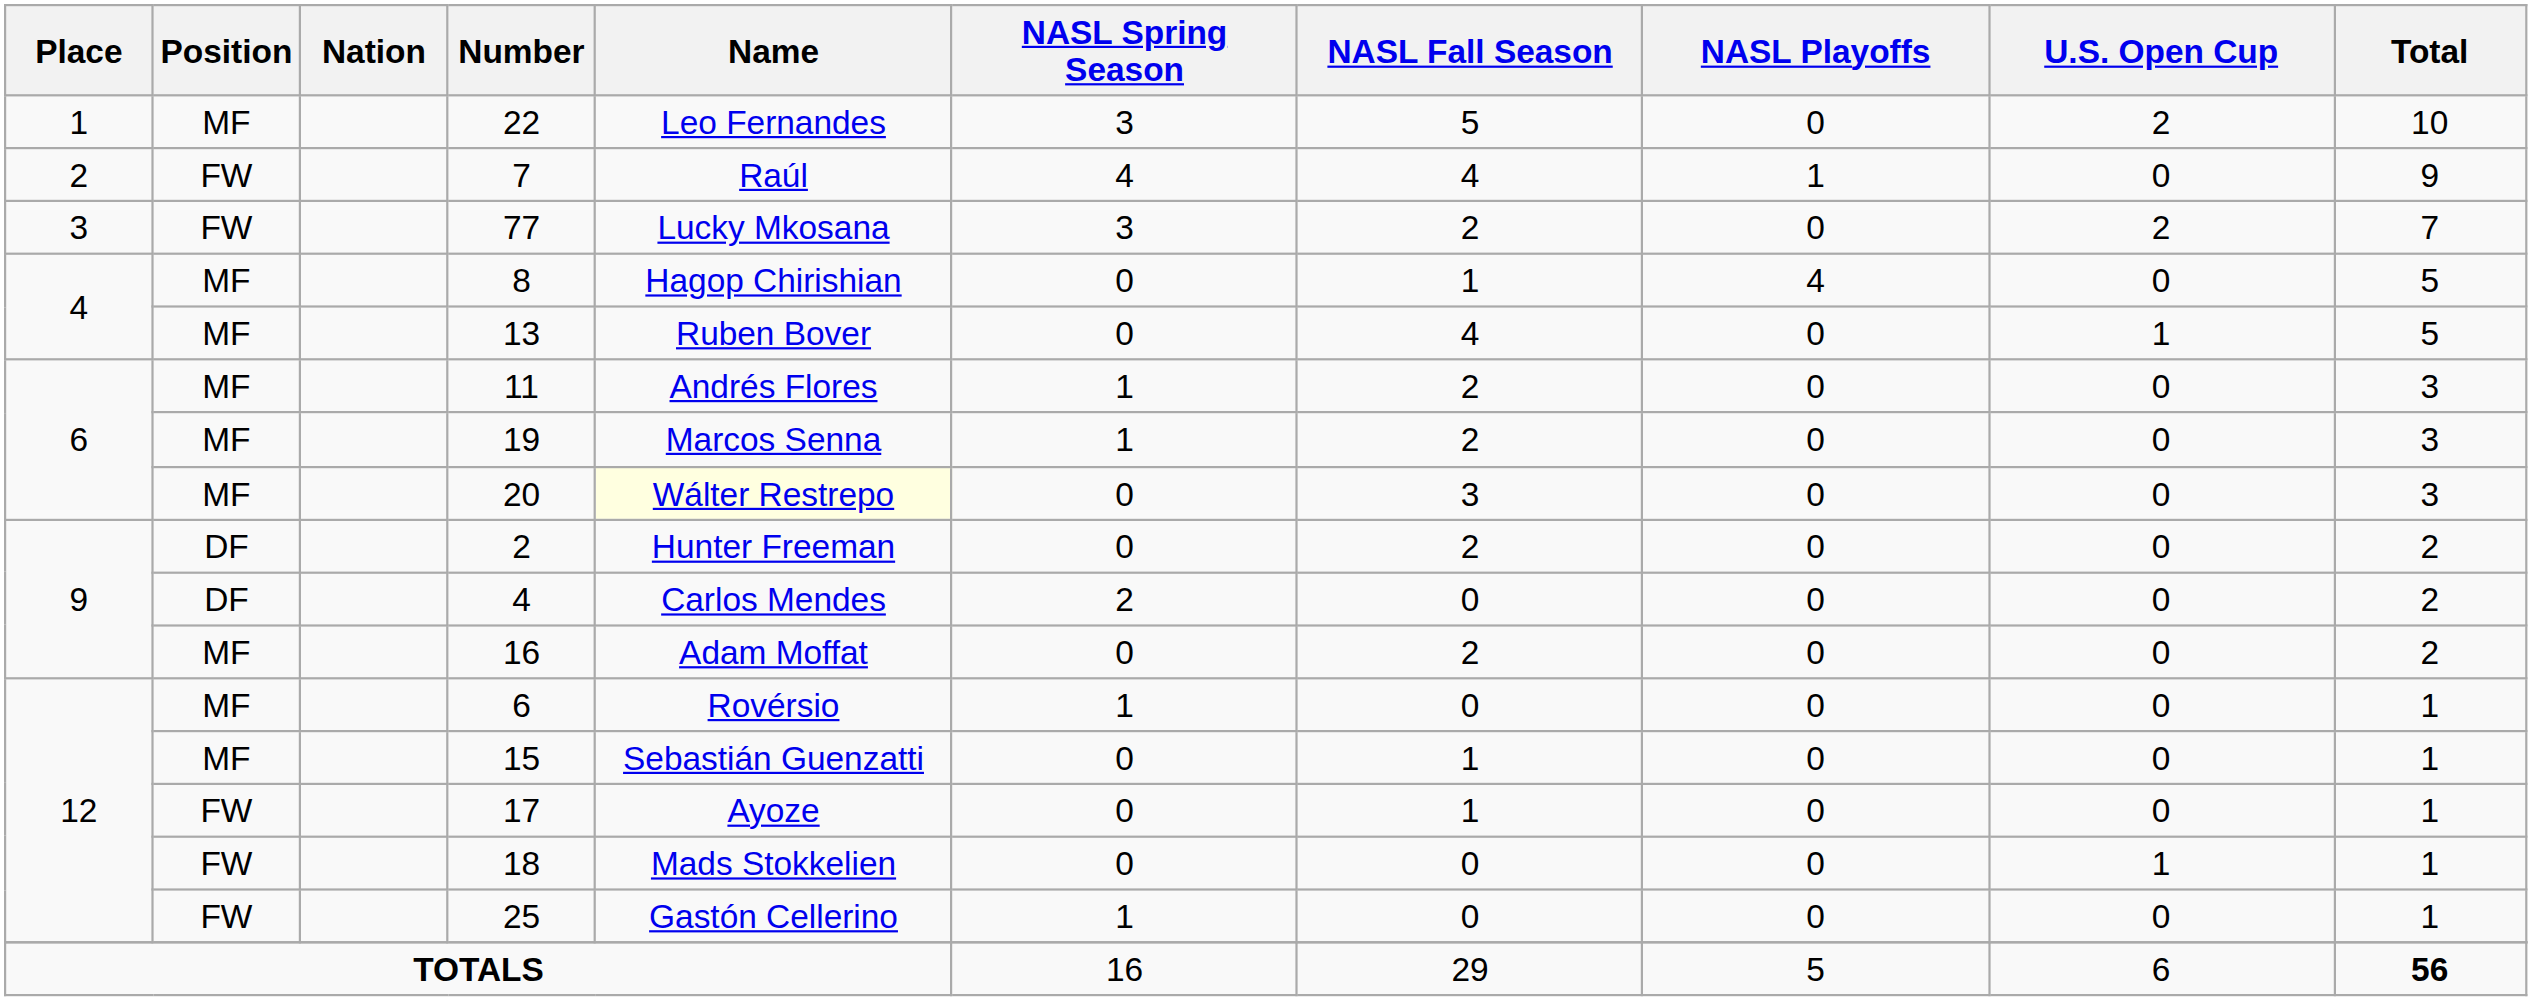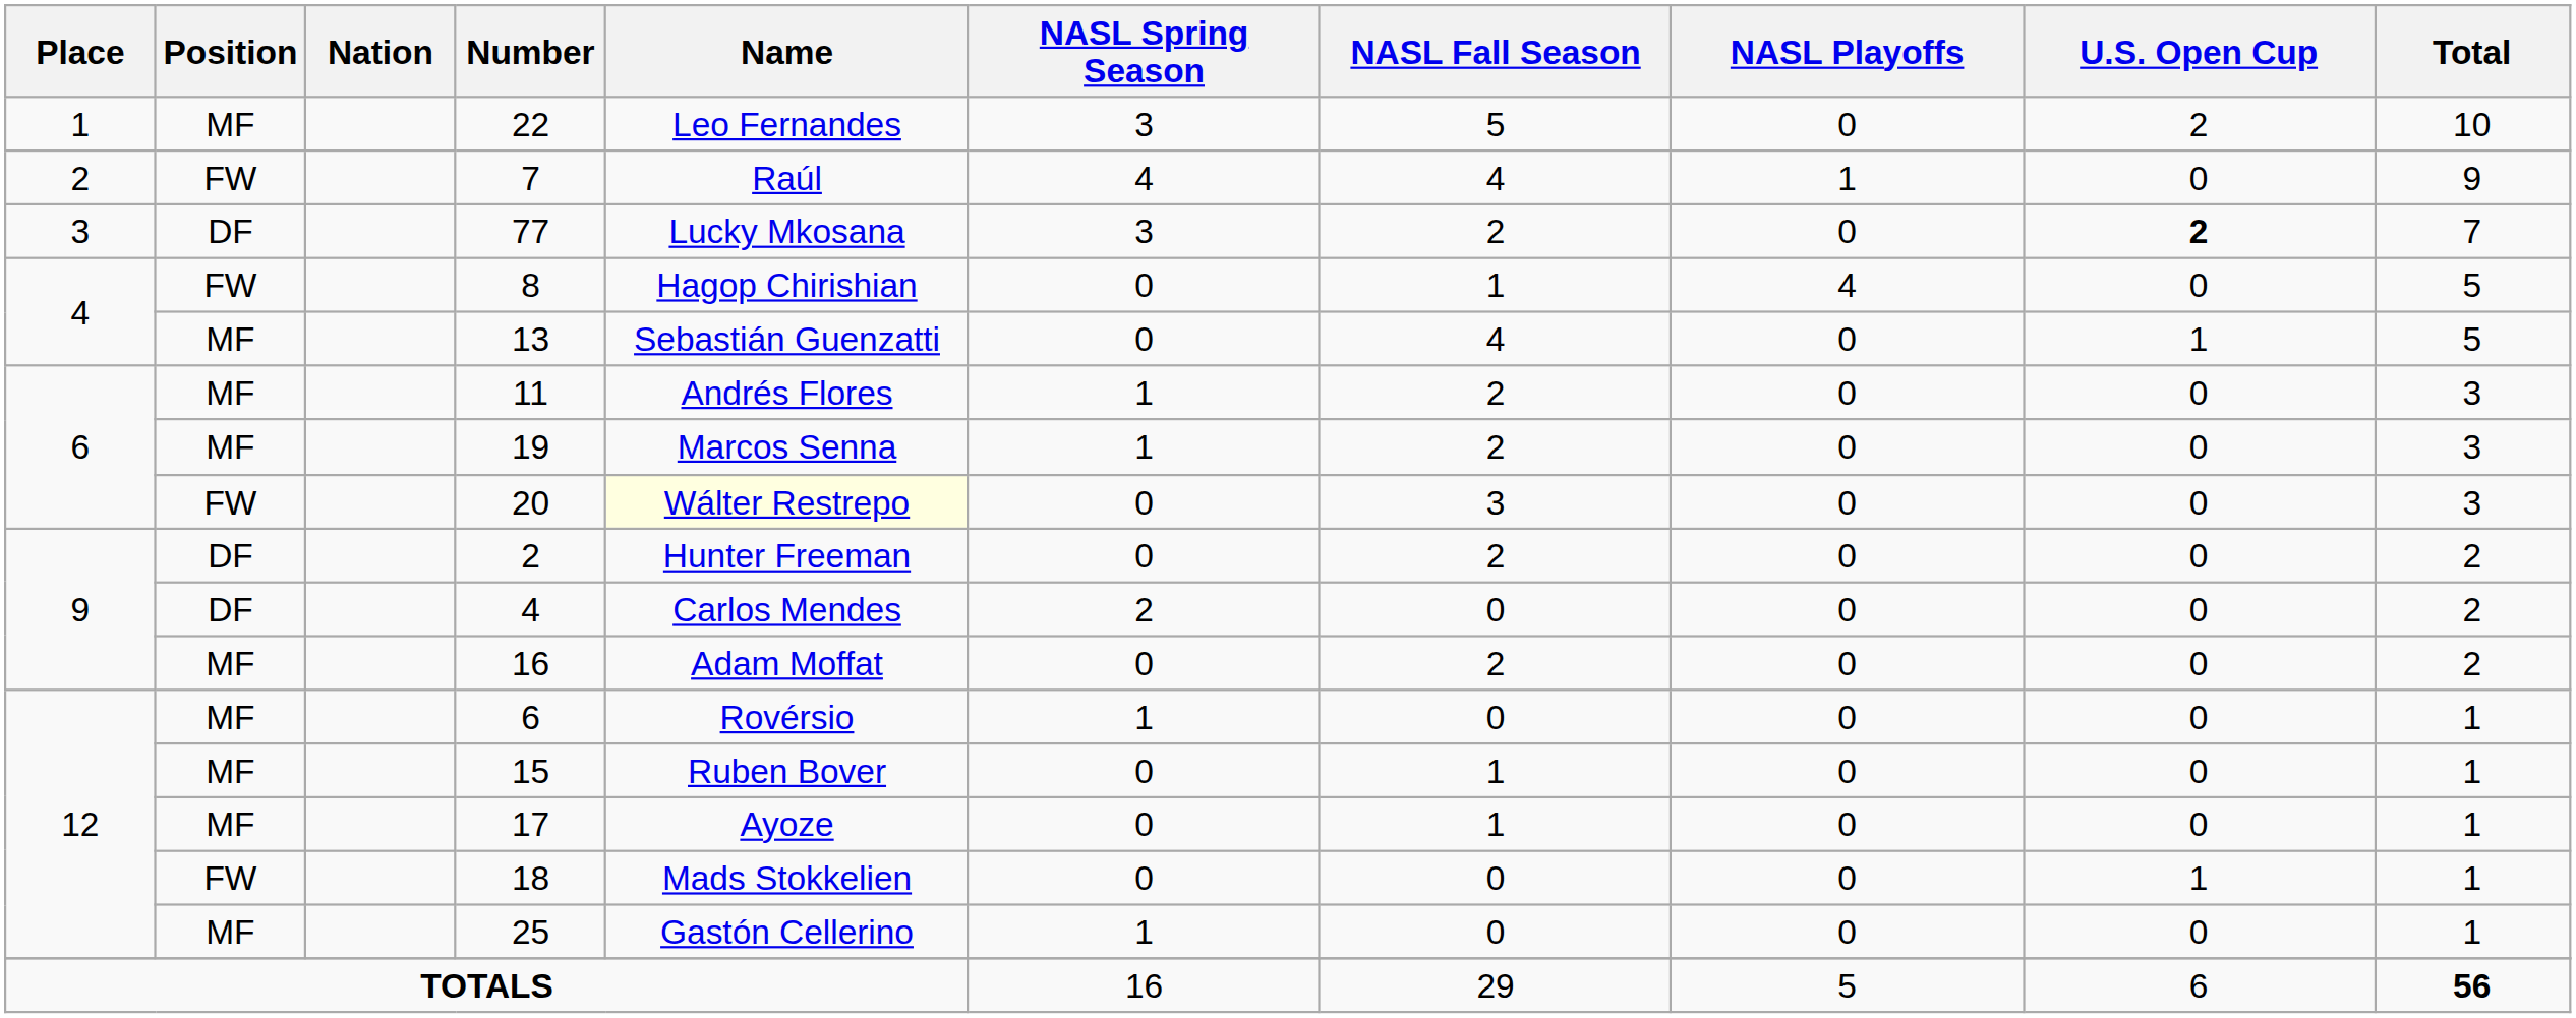 <table class="wikitable" style="font-size: 95%; text-align: center;">
 <tr>
 <th width=60>Place</th>
 <th width=60>Position</th>
 <th width=60>Nation</th>
 <th width=60>Number</th>
 <th width=155>Name</th>
 <th width=150><a href='#'>NASL Spring Season</a></th>
 <th width=150><a href='#'>NASL Fall Season</a></th>
 <th width=150><a href='#'>NASL Playoffs</a></th>
 <th width=150><a href='#'>U.S. Open Cup</a></th>
 <th width=80>Total</th>
 </tr>
 <tr>
 <td>1</td>
 <td>MF</td>
 <td></td>
 <td>22</td>
 <td><a href='#'>Leo Fernandes</a></td>
 <td>3</td>
 <td>5</td>
 <td>0</td>
 <td>2</td>
 <td>10</td>
 </tr>
 <tr>
 <td>2</td>
 <td>FW</td>
 <td></td>
 <td>7</td>
 <td><a href='#'>Raúl</a></td>
 <td>4</td>
 <td>4</td>
 <td>1</td>
 <td>0</td>
 <td>9</td>
 </tr>
 <tr>
 <td>3</td>
-<td>FW</td>
+<td>DF</td>
 <td></td>
 <td>77</td>
 <td><a href='#'>Lucky Mkosana</a></td>
 <td>3</td>
 <td>2</td>
 <td>0</td>
-<td>2</td>
+<td><strong>2</strong></td>
 <td>7</td>
 </tr>
 <tr>
 <td rowspan="2">4</td>
-<td>MF</td>
+<td>FW</td>
 <td></td>
 <td>8</td>
 <td><a href='#'>Hagop Chirishian</a></td>
 <td>0</td>
 <td>1</td>
 <td>4</td>
 <td>0</td>
 <td>5</td>
 </tr>
 <tr>
 <td>MF</td>
 <td></td>
 <td>13</td>
-<td><a href='#'>Ruben Bover</a></td>
+<td><a href='#'>Sebastián Guenzatti</a></td>
 <td>0</td>
 <td>4</td>
 <td>0</td>
 <td>1</td>
 <td>5</td>
 </tr>
 <tr>
 <td rowspan="3">6</td>
 <td>MF</td>
 <td></td>
 <td>11</td>
 <td><a href='#'>Andrés Flores</a></td>
 <td>1</td>
 <td>2</td>
 <td>0</td>
 <td>0</td>
 <td>3</td>
 </tr>
 <tr>
 <td>MF</td>
 <td></td>
 <td>19</td>
 <td><a href='#'>Marcos Senna</a></td>
 <td>1</td>
 <td>2</td>
 <td>0</td>
 <td>0</td>
 <td>3</td>
 </tr>
 <tr>
-<td>MF</td>
+<td>FW</td>
 <td></td>
 <td>20</td>
 <td style="background: lightyellow;"><a href='#'>Wálter Restrepo</a></td>
 <td>0</td>
 <td>3</td>
 <td>0</td>
 <td>0</td>
 <td>3</td>
 </tr>
 <tr>
 <td rowspan="3">9</td>
 <td>DF</td>
 <td></td>
 <td>2</td>
 <td><a href='#'>Hunter Freeman</a></td>
 <td>0</td>
 <td>2</td>
 <td>0</td>
 <td>0</td>
 <td>2</td>
 </tr>
 <tr>
 <td>DF</td>
 <td></td>
 <td>4</td>
 <td><a href='#'>Carlos Mendes</a></td>
 <td>2</td>
 <td>0</td>
 <td>0</td>
 <td>0</td>
 <td>2</td>
 </tr>
 <tr>
 <td>MF</td>
 <td></td>
 <td>16</td>
 <td><a href='#'>Adam Moffat</a></td>
 <td>0</td>
 <td>2</td>
 <td>0</td>
 <td>0</td>
 <td>2</td>
 </tr>
 <tr>
 <td rowspan="5">12</td>
 <td>MF</td>
 <td></td>
 <td>6</td>
 <td><a href='#'>Rovérsio</a></td>
 <td>1</td>
 <td>0</td>
 <td>0</td>
 <td>0</td>
 <td>1</td>
 </tr>
 <tr>
 <td>MF</td>
 <td></td>
 <td>15</td>
-<td><a href='#'>Sebastián Guenzatti</a></td>
+<td><a href='#'>Ruben Bover</a></td>
 <td>0</td>
 <td>1</td>
 <td>0</td>
 <td>0</td>
 <td>1</td>
 </tr>
 <tr>
-<td>FW</td>
+<td>MF</td>
 <td></td>
 <td>17</td>
 <td><a href='#'>Ayoze</a></td>
 <td>0</td>
 <td>1</td>
 <td>0</td>
 <td>0</td>
 <td>1</td>
 </tr>
 <tr>
 <td>FW</td>
 <td></td>
 <td>18</td>
 <td><a href='#'>Mads Stokkelien</a></td>
 <td>0</td>
 <td>0</td>
 <td>0</td>
 <td>1</td>
 <td>1</td>
 </tr>
 <tr>
-<td>FW</td>
+<td>MF</td>
 <td></td>
 <td>25</td>
 <td><a href='#'>Gastón Cellerino</a></td>
 <td>1</td>
 <td>0</td>
 <td>0</td>
 <td>0</td>
 <td>1</td>
 </tr>
 <tr>
 </tr>
 <tr>
 <td colspan="5"><strong>TOTALS</strong></td>
 <td>16</td>
 <td>29</td>
 <td>5</td>
 <td>6</td>
 <td><strong>56</strong></td>
 </tr>
 </table>
